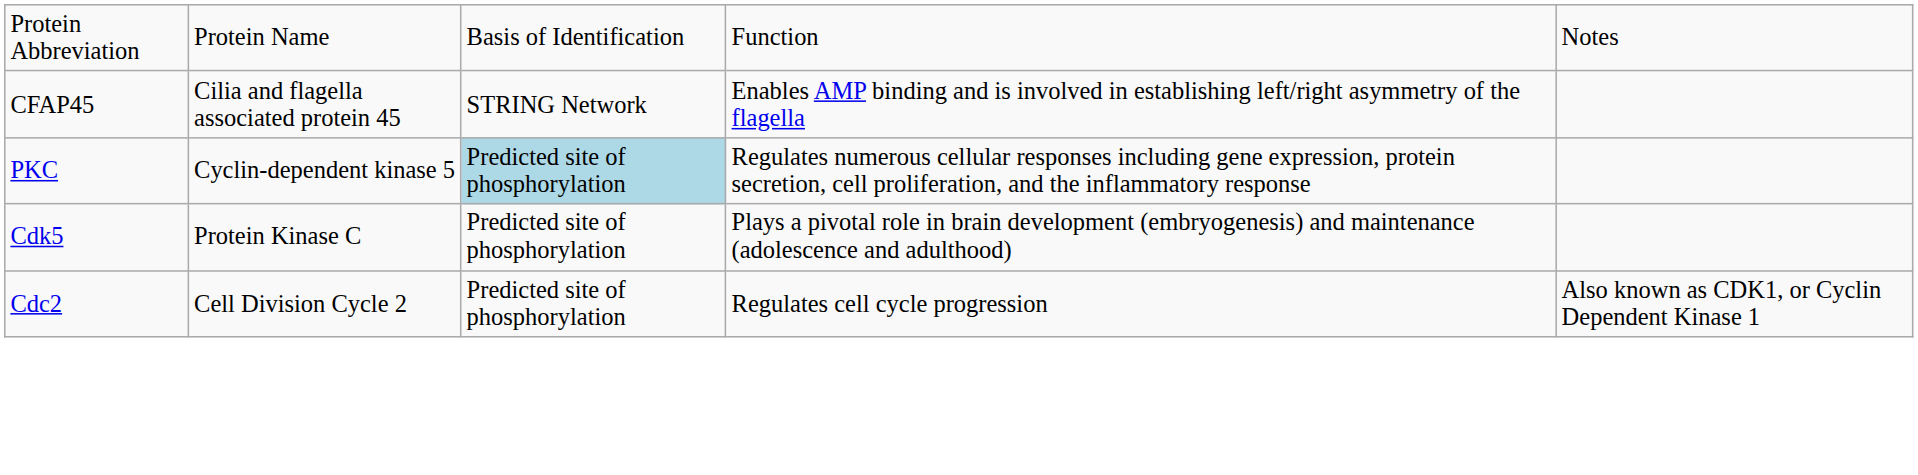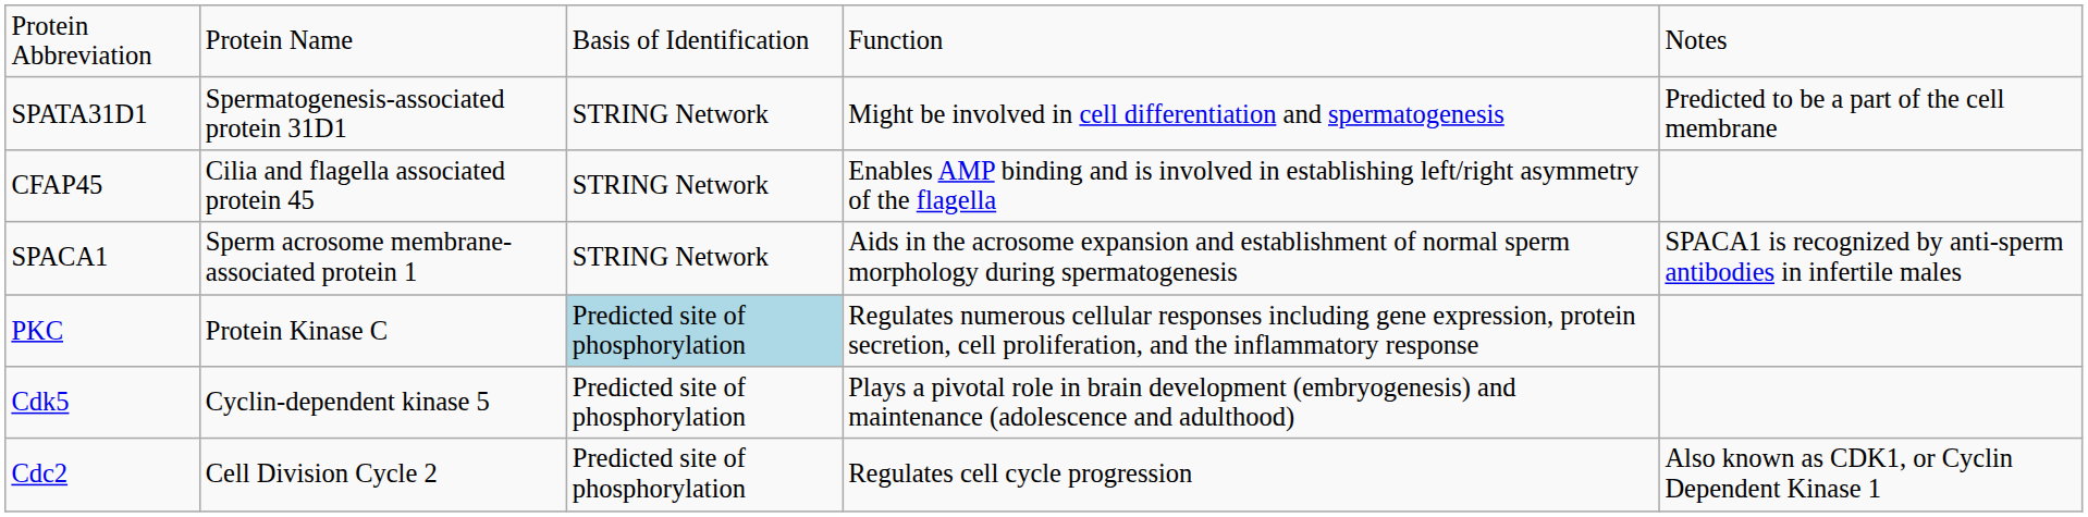 <table class="wikitable">
 <tr>
 <td>Protein Abbreviation</td>
 <td>Protein Name</td>
 <td>Basis of Identification</td>
 <td>Function</td>
 <td>Notes</td>
 </tr>
 <tr>
+<td>SPATA31D1</td>
+<td>Spermatogenesis-associated protein 31D1</td>
+<td>STRING Network</td>
+<td>Might be involved in <a href='#'>cell differentiation</a> and <a href='#'>spermatogenesis</a></td>
+<td>Predicted to be a part of the cell membrane</td>
+</tr>
+<tr>
 <td>CFAP45</td>
 <td>Cilia and flagella associated protein 45</td>
 <td>STRING Network</td>
 <td>Enables <a href='#'>AMP</a> binding and is involved in establishing left/right asymmetry of the <a href='#'>flagella</a></td>
 <td></td>
 </tr>
 <tr>
+<td>SPACA1</td>
+<td>Sperm acrosome membrane-associated protein 1</td>
+<td>STRING Network</td>
+<td>Aids in the acrosome expansion and establishment of normal sperm morphology during spermatogenesis</td>
+<td>SPACA1 is recognized by anti-sperm <a href='#'>antibodies</a> in infertile males</td>
+</tr>
+<tr>
 <td><a href='#'>PKC</a></td>
-<td>Cyclin-dependent kinase 5</td>
+<td>Protein Kinase C</td>
 <td style="background: lightblue;">Predicted site of phosphorylation</td>
 <td>Regulates numerous cellular responses including gene expression, protein secretion, cell proliferation, and the inflammatory response</td>
 <td></td>
 </tr>
 <tr>
 <td><a href='#'>Cdk5</a></td>
-<td>Protein Kinase C</td>
+<td>Cyclin-dependent kinase 5</td>
 <td>Predicted site of phosphorylation</td>
 <td>Plays a pivotal role in brain development (embryogenesis) and maintenance (adolescence and adulthood)</td>
 <td></td>
 </tr>
 <tr>
 <td><a href='#'>Cdc2</a></td>
 <td>Cell Division Cycle 2</td>
 <td>Predicted site of phosphorylation</td>
 <td>Regulates cell cycle progression</td>
 <td>Also known as CDK1, or Cyclin Dependent Kinase 1</td>
 </tr>
 </table>
